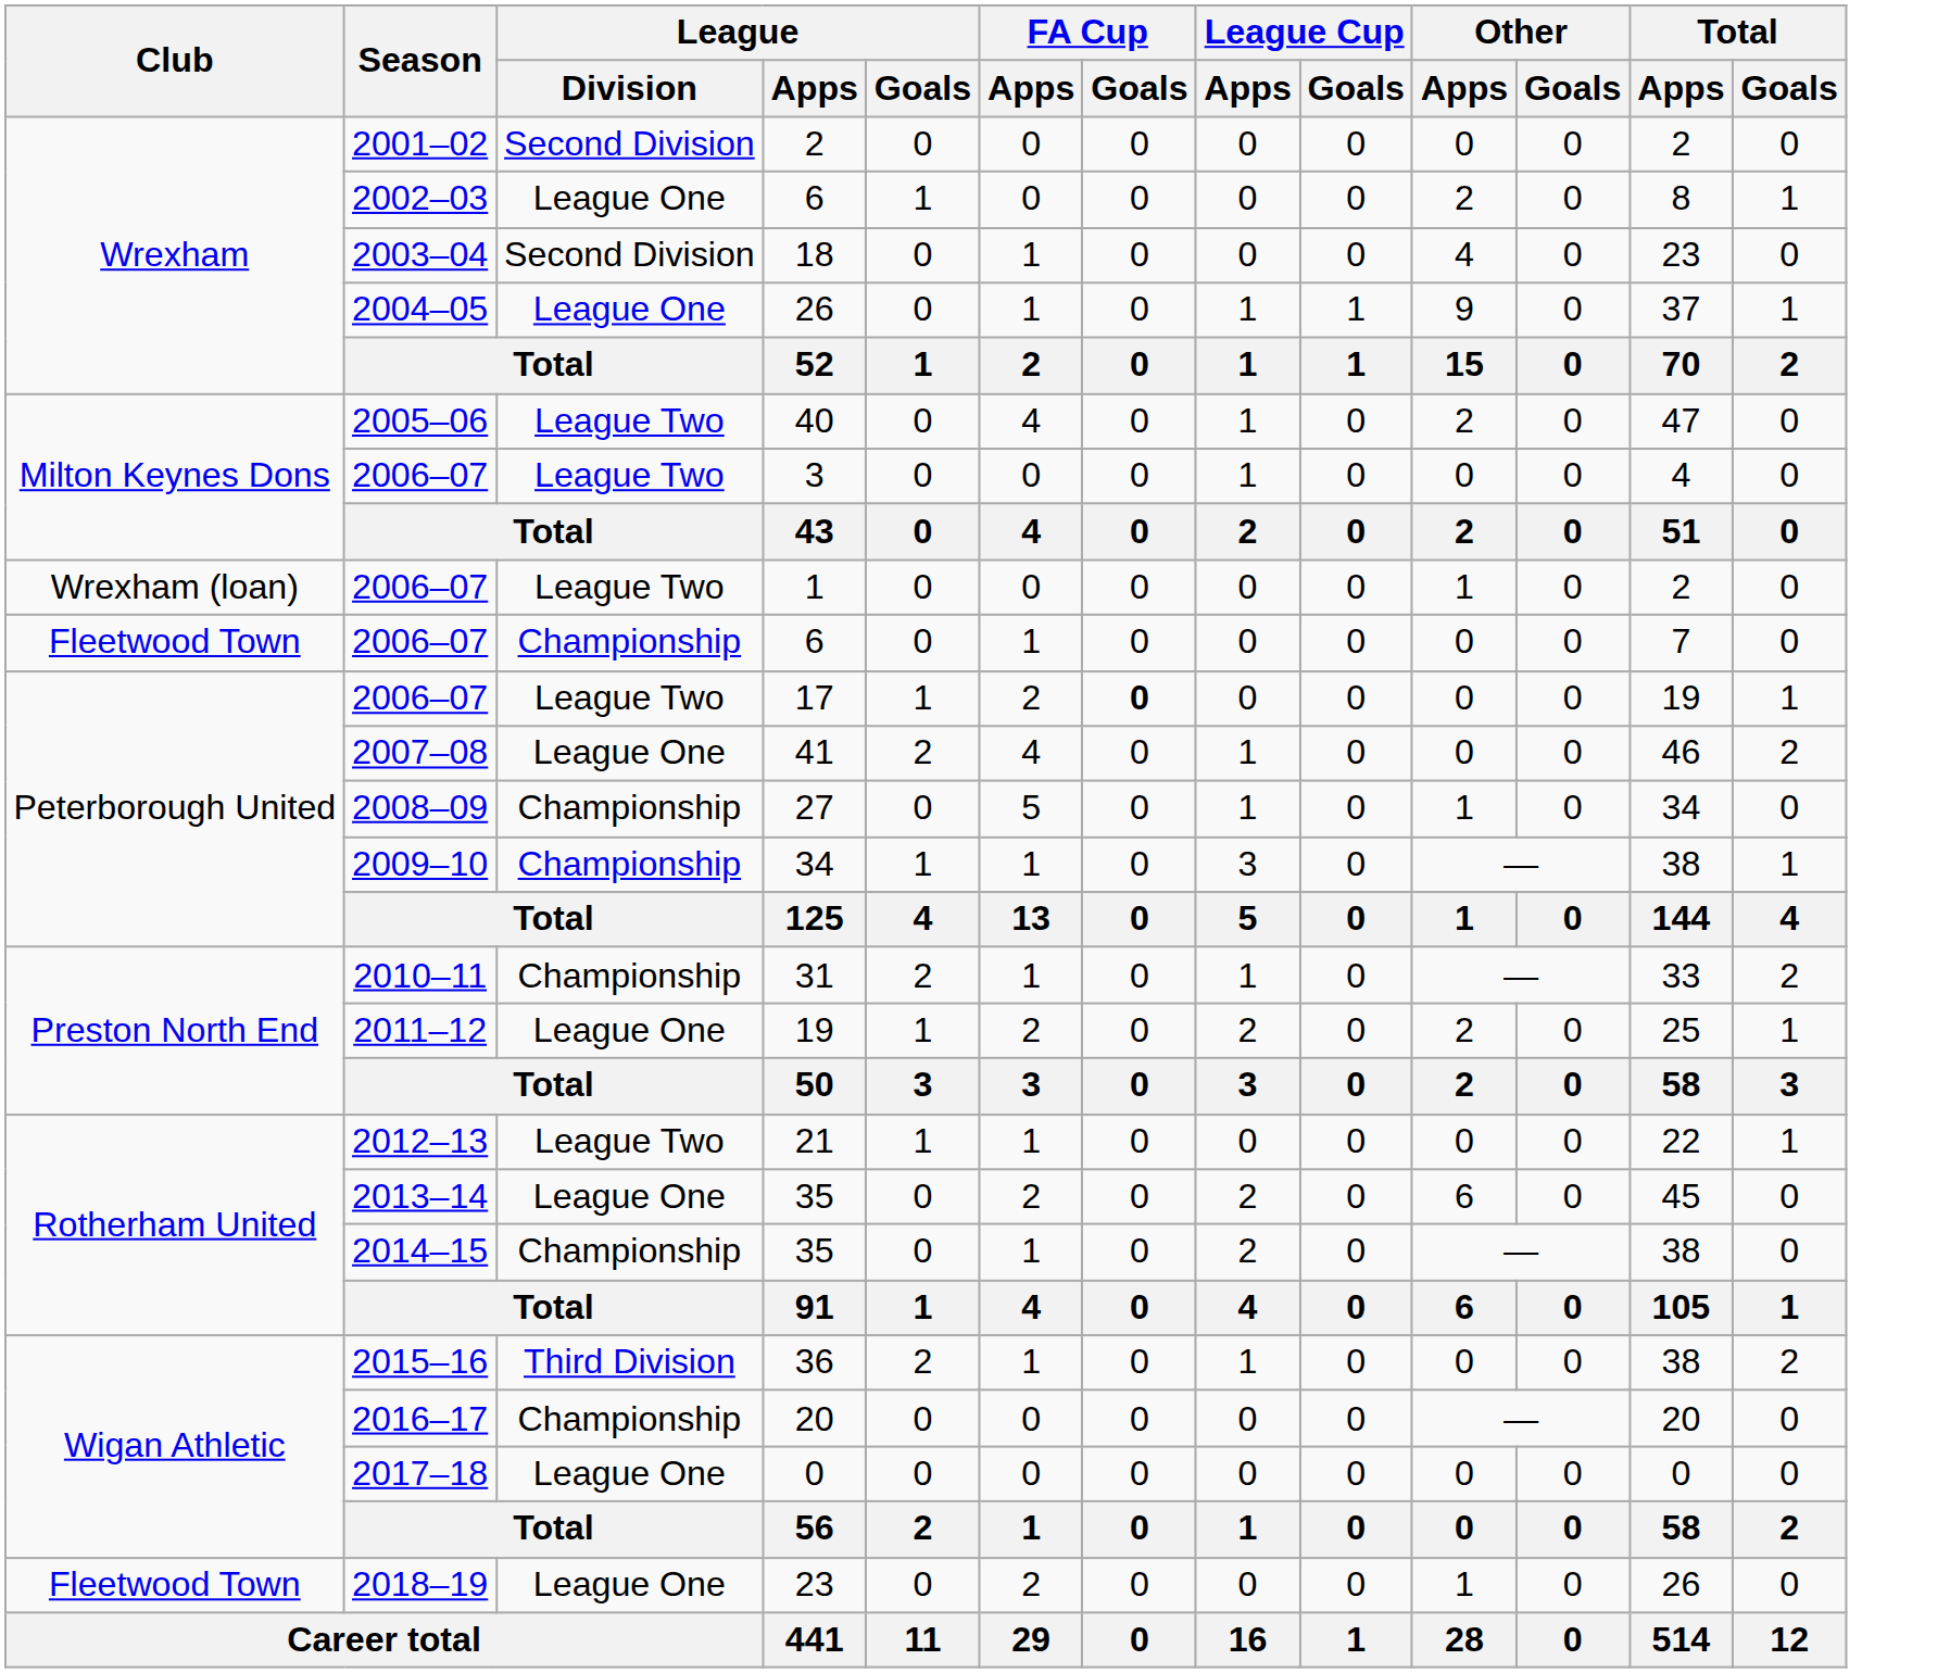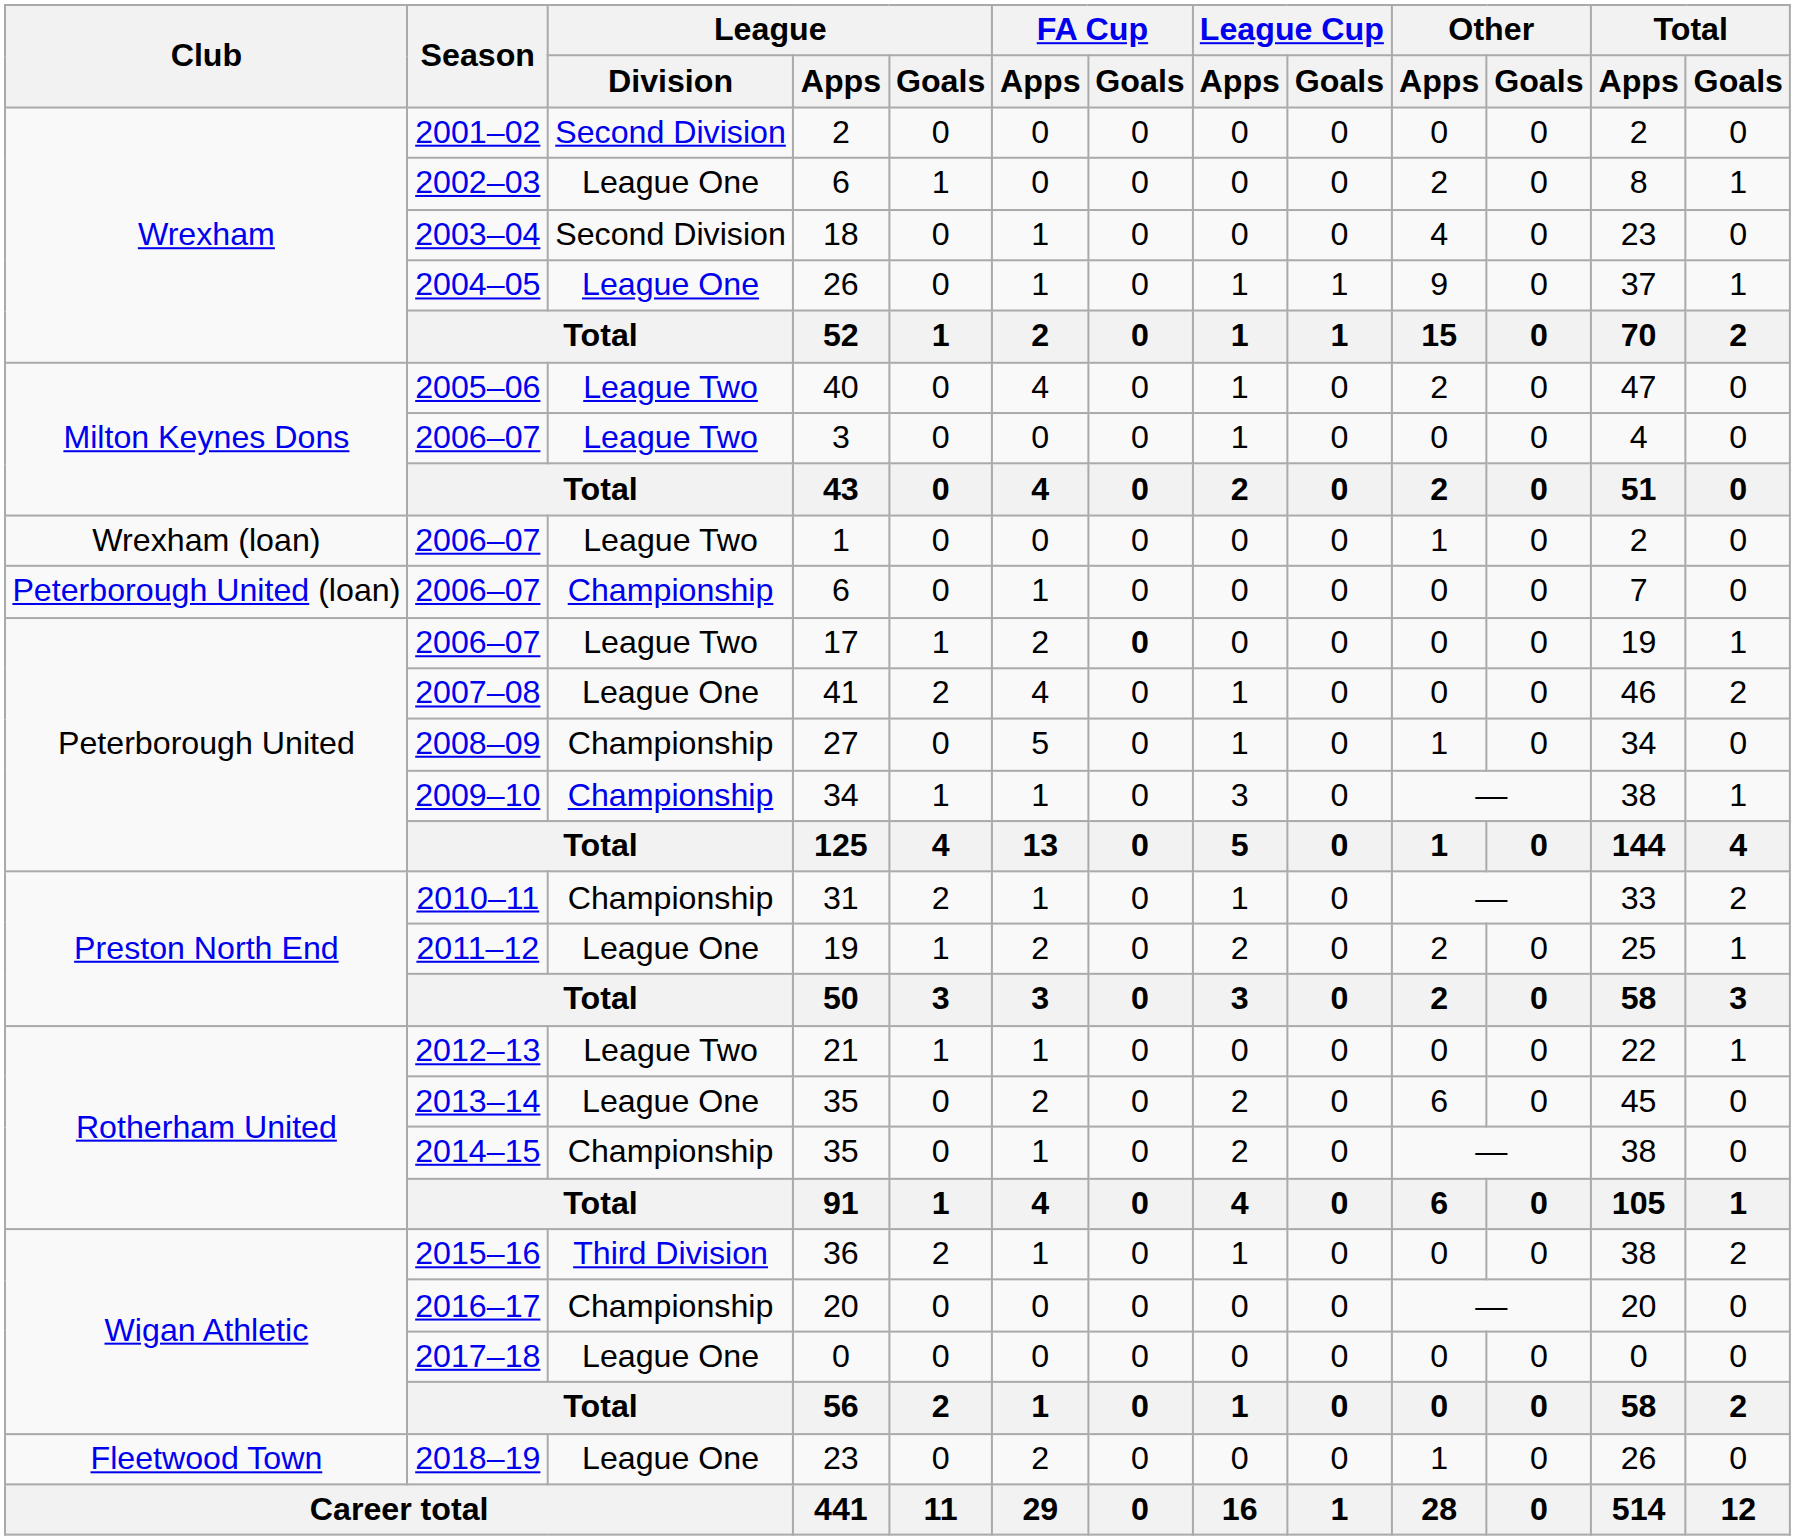 <table class="wikitable" style="text-align: center">
 <tr>
 <th rowspan="2">Club</th>
 <th rowspan="2">Season</th>
 <th colspan="3">League</th>
 <th colspan="2"><a href='#'>FA Cup</a></th>
 <th colspan="2"><a href='#'>League Cup</a></th>
 <th colspan="2">Other</th>
 <th colspan="2">Total</th>
 </tr>
 <tr>
 <th>Division</th>
 <th>Apps</th>
 <th>Goals</th>
 <th>Apps</th>
 <th>Goals</th>
 <th>Apps</th>
 <th>Goals</th>
 <th>Apps</th>
 <th>Goals</th>
 <th>Apps</th>
 <th>Goals</th>
 </tr>
 <tr>
 <td rowspan="5"><a href='#'>Wrexham</a></td>
 <td><a href='#'>2001–02</a></td>
 <td><a href='#'>Second Division</a></td>
 <td>2</td>
 <td>0</td>
 <td>0</td>
 <td>0</td>
 <td>0</td>
 <td>0</td>
 <td>0</td>
 <td>0</td>
 <td>2</td>
 <td>0</td>
 </tr>
 <tr>
 <td><a href='#'>2002–03</a></td>
 <td>League One</td>
 <td>6</td>
 <td>1</td>
 <td>0</td>
 <td>0</td>
 <td>0</td>
 <td>0</td>
 <td>2</td>
 <td>0</td>
 <td>8</td>
 <td>1</td>
 </tr>
 <tr>
 <td><a href='#'>2003–04</a></td>
 <td>Second Division</td>
 <td>18</td>
 <td>0</td>
 <td>1</td>
 <td>0</td>
 <td>0</td>
 <td>0</td>
 <td>4</td>
 <td>0</td>
 <td>23</td>
 <td>0</td>
 </tr>
 <tr>
 <td><a href='#'>2004–05</a></td>
 <td><a href='#'>League One</a></td>
 <td>26</td>
 <td>0</td>
 <td>1</td>
 <td>0</td>
 <td>1</td>
 <td>1</td>
 <td>9</td>
 <td>0</td>
 <td>37</td>
 <td>1</td>
 </tr>
 <tr>
 <th colspan="2">Total</th>
 <th>52</th>
 <th>1</th>
 <th>2</th>
 <th>0</th>
 <th>1</th>
 <th>1</th>
 <th>15</th>
 <th>0</th>
 <th>70</th>
 <th>2</th>
 </tr>
 <tr>
 <td rowspan="3"><a href='#'>Milton Keynes Dons</a></td>
 <td><a href='#'>2005–06</a></td>
 <td><a href='#'>League Two</a></td>
 <td>40</td>
 <td>0</td>
 <td>4</td>
 <td>0</td>
 <td>1</td>
 <td>0</td>
 <td>2</td>
 <td>0</td>
 <td>47</td>
 <td>0</td>
 </tr>
 <tr>
 <td><a href='#'>2006–07</a></td>
 <td><a href='#'>League Two</a></td>
 <td>3</td>
 <td>0</td>
 <td>0</td>
 <td>0</td>
 <td>1</td>
 <td>0</td>
 <td>0</td>
 <td>0</td>
 <td>4</td>
 <td>0</td>
 </tr>
 <tr>
 <th colspan="2">Total</th>
 <th>43</th>
 <th>0</th>
 <th>4</th>
 <th>0</th>
 <th>2</th>
 <th>0</th>
 <th>2</th>
 <th>0</th>
 <th>51</th>
 <th>0</th>
 </tr>
 <tr>
 <td>Wrexham (loan)</td>
 <td><a href='#'>2006–07</a></td>
 <td>League Two</td>
 <td>1</td>
 <td>0</td>
 <td>0</td>
 <td>0</td>
 <td>0</td>
 <td>0</td>
 <td>1</td>
 <td>0</td>
 <td>2</td>
 <td>0</td>
 </tr>
 <tr>
-<td><a href='#'>Fleetwood Town</a></td>
+<td><a href='#'>Peterborough United</a> (loan)</td>
 <td><a href='#'>2006–07</a></td>
 <td><a href='#'>Championship</a></td>
 <td>6</td>
 <td>0</td>
 <td>1</td>
 <td>0</td>
 <td>0</td>
 <td>0</td>
 <td>0</td>
 <td>0</td>
 <td>7</td>
 <td>0</td>
 </tr>
 <tr>
 <td rowspan="5">Peterborough United</td>
 <td><a href='#'>2006–07</a></td>
 <td>League Two</td>
 <td>17</td>
 <td>1</td>
 <td>2</td>
 <td><strong>0</strong></td>
 <td>0</td>
 <td>0</td>
 <td>0</td>
 <td>0</td>
 <td>19</td>
 <td>1</td>
 </tr>
 <tr>
 <td><a href='#'>2007–08</a></td>
 <td>League One</td>
 <td>41</td>
 <td>2</td>
 <td>4</td>
 <td>0</td>
 <td>1</td>
 <td>0</td>
 <td>0</td>
 <td>0</td>
 <td>46</td>
 <td>2</td>
 </tr>
 <tr>
 <td><a href='#'>2008–09</a></td>
 <td>Championship</td>
 <td>27</td>
 <td>0</td>
 <td>5</td>
 <td>0</td>
 <td>1</td>
 <td>0</td>
 <td>1</td>
 <td>0</td>
 <td>34</td>
 <td>0</td>
 </tr>
 <tr>
 <td><a href='#'>2009–10</a></td>
 <td><a href='#'>Championship</a></td>
 <td>34</td>
 <td>1</td>
 <td>1</td>
 <td>0</td>
 <td>3</td>
 <td>0</td>
 <td colspan="2">—</td>
 <td>38</td>
 <td>1</td>
 </tr>
 <tr>
 <th colspan="2">Total</th>
 <th>125</th>
 <th>4</th>
 <th>13</th>
 <th>0</th>
 <th>5</th>
 <th>0</th>
 <th>1</th>
 <th>0</th>
 <th>144</th>
 <th>4</th>
 </tr>
 <tr>
 <td rowspan="3"><a href='#'>Preston North End</a></td>
 <td><a href='#'>2010–11</a></td>
 <td>Championship</td>
 <td>31</td>
 <td>2</td>
 <td>1</td>
 <td>0</td>
 <td>1</td>
 <td>0</td>
 <td colspan="2">—</td>
 <td>33</td>
 <td>2</td>
 </tr>
 <tr>
 <td><a href='#'>2011–12</a></td>
 <td>League One</td>
 <td>19</td>
 <td>1</td>
 <td>2</td>
 <td>0</td>
 <td>2</td>
 <td>0</td>
 <td>2</td>
 <td>0</td>
 <td>25</td>
 <td>1</td>
 </tr>
 <tr>
 <th colspan="2">Total</th>
 <th>50</th>
 <th>3</th>
 <th>3</th>
 <th>0</th>
 <th>3</th>
 <th>0</th>
 <th>2</th>
 <th>0</th>
 <th>58</th>
 <th>3</th>
 </tr>
 <tr>
 <td rowspan="4"><a href='#'>Rotherham United</a></td>
 <td><a href='#'>2012–13</a></td>
 <td>League Two</td>
 <td>21</td>
 <td>1</td>
 <td>1</td>
 <td>0</td>
 <td>0</td>
 <td>0</td>
 <td>0</td>
 <td>0</td>
 <td>22</td>
 <td>1</td>
 </tr>
 <tr>
 <td><a href='#'>2013–14</a></td>
 <td>League One</td>
 <td>35</td>
 <td>0</td>
 <td>2</td>
 <td>0</td>
 <td>2</td>
 <td>0</td>
 <td>6</td>
 <td>0</td>
 <td>45</td>
 <td>0</td>
 </tr>
 <tr>
 <td><a href='#'>2014–15</a></td>
 <td>Championship</td>
 <td>35</td>
 <td>0</td>
 <td>1</td>
 <td>0</td>
 <td>2</td>
 <td>0</td>
 <td colspan="2">—</td>
 <td>38</td>
 <td>0</td>
 </tr>
 <tr>
 <th colspan="2">Total</th>
 <th>91</th>
 <th>1</th>
 <th>4</th>
 <th>0</th>
 <th>4</th>
 <th>0</th>
 <th>6</th>
 <th>0</th>
 <th>105</th>
 <th>1</th>
 </tr>
 <tr>
 <td rowspan="4"><a href='#'>Wigan Athletic</a></td>
 <td><a href='#'>2015–16</a></td>
 <td><a href='#'>Third Division</a></td>
 <td>36</td>
 <td>2</td>
 <td>1</td>
 <td>0</td>
 <td>1</td>
 <td>0</td>
 <td>0</td>
 <td>0</td>
 <td>38</td>
 <td>2</td>
 </tr>
 <tr>
 <td><a href='#'>2016–17</a></td>
 <td>Championship</td>
 <td>20</td>
 <td>0</td>
 <td>0</td>
 <td>0</td>
 <td>0</td>
 <td>0</td>
 <td colspan="2">—</td>
 <td>20</td>
 <td>0</td>
 </tr>
 <tr>
 <td><a href='#'>2017–18</a></td>
 <td>League One</td>
 <td>0</td>
 <td>0</td>
 <td>0</td>
 <td>0</td>
 <td>0</td>
 <td>0</td>
 <td>0</td>
 <td>0</td>
 <td>0</td>
 <td>0</td>
 </tr>
 <tr>
 <th colspan="2">Total</th>
 <th>56</th>
 <th>2</th>
 <th>1</th>
 <th>0</th>
 <th>1</th>
 <th>0</th>
 <th>0</th>
 <th>0</th>
 <th>58</th>
 <th>2</th>
 </tr>
 <tr>
 <td><a href='#'>Fleetwood Town</a></td>
 <td><a href='#'>2018–19</a></td>
 <td>League One</td>
 <td>23</td>
 <td>0</td>
 <td>2</td>
 <td>0</td>
 <td>0</td>
 <td>0</td>
 <td>1</td>
 <td>0</td>
 <td>26</td>
 <td>0</td>
 </tr>
 <tr>
 <th colspan="3">Career total</th>
 <th>441</th>
 <th>11</th>
 <th>29</th>
 <th>0</th>
 <th>16</th>
 <th>1</th>
 <th>28</th>
 <th>0</th>
 <th>514</th>
 <th>12</th>
 </tr>
 </table>
